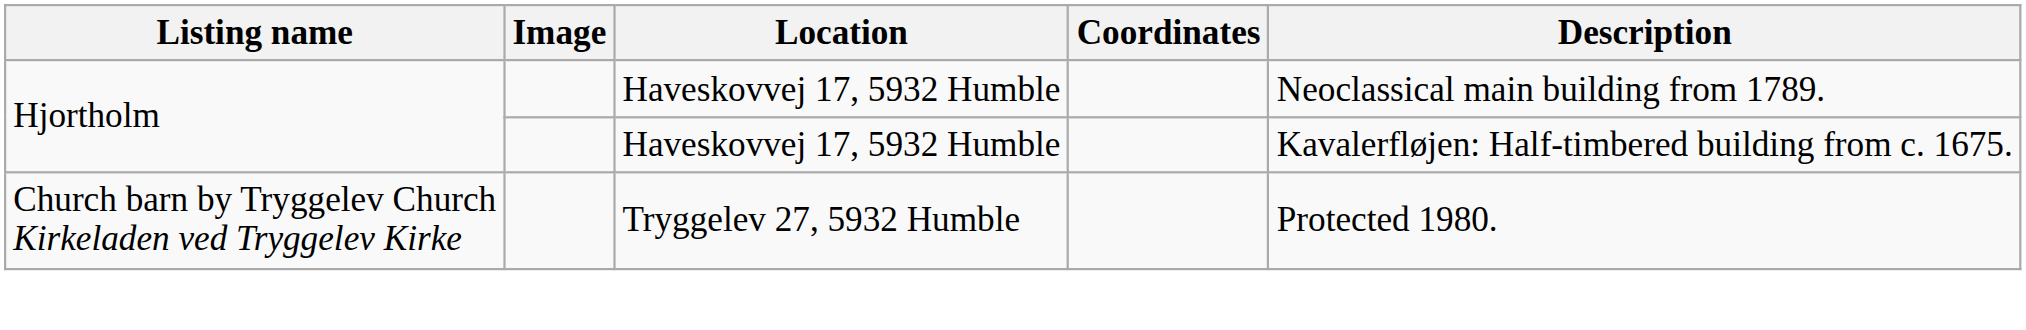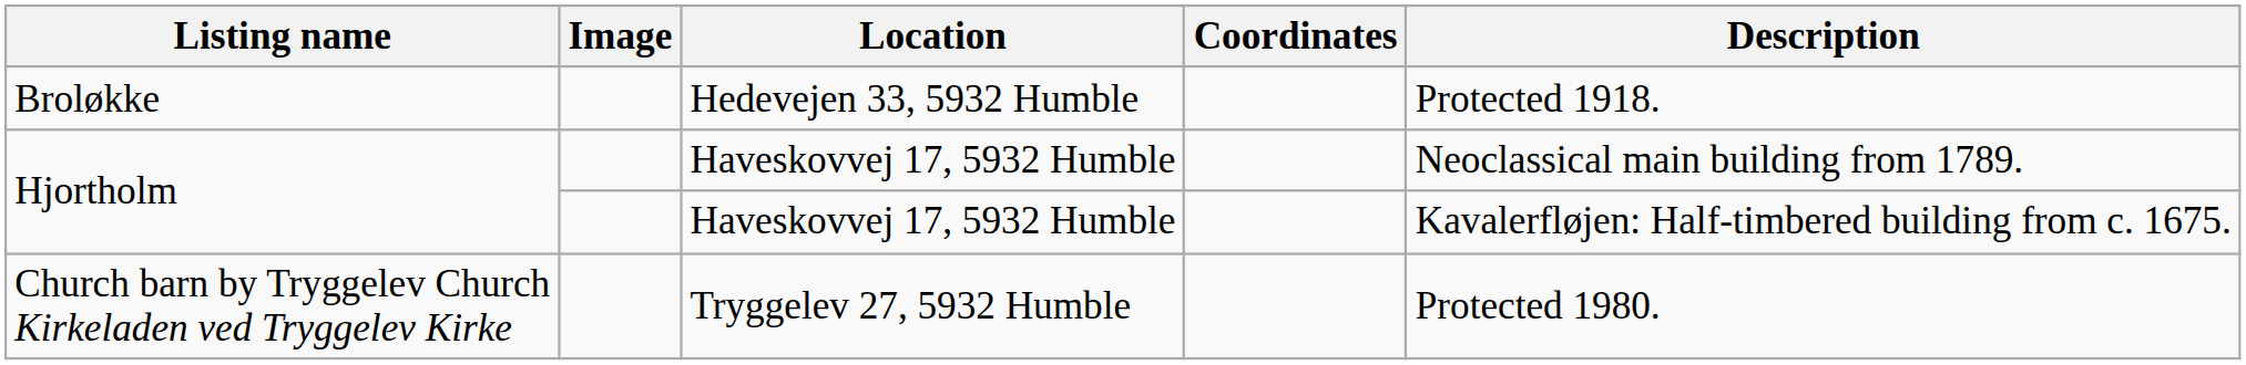 <table class="wikitable sortable">
 <tr>
 <th>Listing name</th>
 <th>Image</th>
 <th>Location</th>
 <th>Coordinates</th>
 <th>Description</th>
+</tr>
+<tr>
+<td>Broløkke</td>
+<td></td>
+<td>Hedevejen 33, 5932 Humble</td>
+<td></td>
+<td>Protected 1918.</td>
 </tr>
 <tr>
 <td rowspan="2">Hjortholm</td>
 <td></td>
 <td>Haveskovvej 17, 5932 Humble</td>
 <td></td>
 <td>Neoclassical main building from 1789.</td>
 </tr>
 <tr>
 <td></td>
 <td>Haveskovvej 17, 5932 Humble</td>
 <td></td>
 <td>Kavalerfløjen: Half-timbered building from c. 1675.</td>
 </tr>
 <tr>
 <td>Church barn by Tryggelev Church<br><em>Kirkeladen ved Tryggelev Kirke</em></td>
 <td></td>
 <td>Tryggelev 27, 5932 Humble</td>
 <td></td>
 <td>Protected 1980.</td>
 </tr>
 </table>
